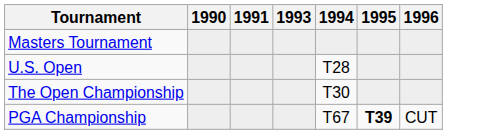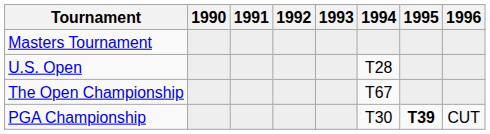 <table class="wikitable" style="font-size:95%;text-align:center;">
 <tr>
 <th>Tournament</th>
 <th>1990</th>
 <th>1991</th>
+<th>1992</th>
 <th>1993</th>
 <th>1994</th>
 <th>1995</th>
 <th>1996</th>
 </tr>
 <tr>
 <td align=left><a href='#'>Masters Tournament</a></td>
 <td style="background:#eeeeee;"></td>
 <td style="background:#eeeeee;"></td>
 <td style="background:#eeeeee;"></td>
 <td style="background:#eeeeee;"></td>
 <td style="background:#eeeeee;"></td>
 <td style="background:#eeeeee;"></td>
+<td style="background:#eeeeee;"></td>
 </tr>
 <tr>
 <td align=left><a href='#'>U.S. Open</a></td>
+<td style="background:#eeeeee;"></td>
 <td style="background:#eeeeee;"></td>
 <td style="background:#eeeeee;"></td>
 <td style="background:#eeeeee;"></td>
 <td>T28</td>
 <td style="background:#eeeeee;"></td>
 <td style="background:#eeeeee;"></td>
 </tr>
 <tr>
 <td align=left><a href='#'>The Open Championship</a></td>
 <td style="background:#eeeeee;"></td>
 <td style="background:#eeeeee;"></td>
 <td style="background:#eeeeee;"></td>
-<td>T30</td>
+<td style="background:#eeeeee;"></td>
+<td>T67</td>
 <td style="background:#eeeeee;"></td>
 <td style="background:#eeeeee;"></td>
 </tr>
 <tr>
 <td align=left><a href='#'>PGA Championship</a></td>
 <td style="background:#eeeeee;"></td>
 <td style="background:#eeeeee;"></td>
 <td style="background:#eeeeee;"></td>
-<td>T67</td>
+<td style="background:#eeeeee;"></td>
+<td>T30</td>
 <td><strong>T39</strong></td>
 <td>CUT</td>
 </tr>
 </table>
